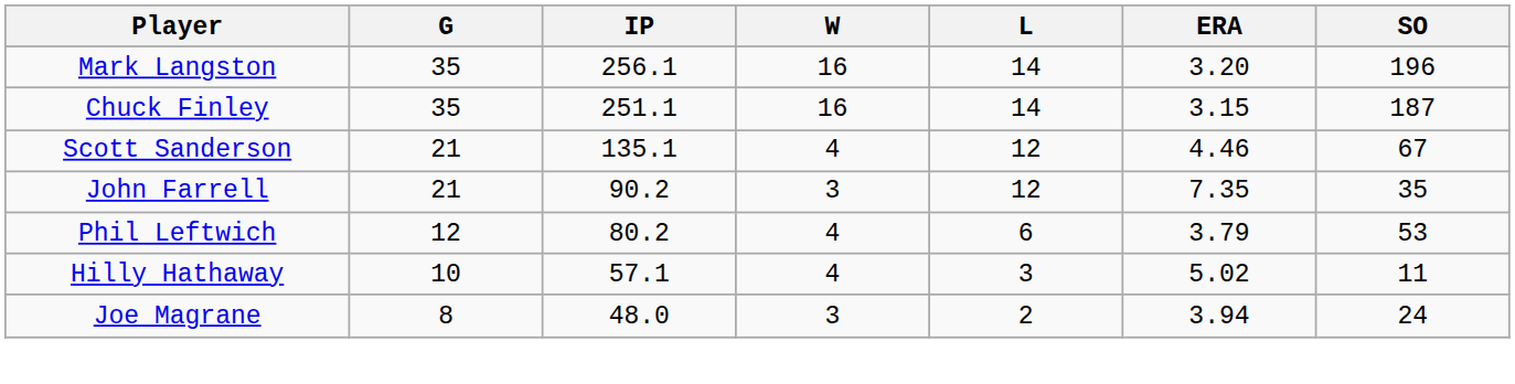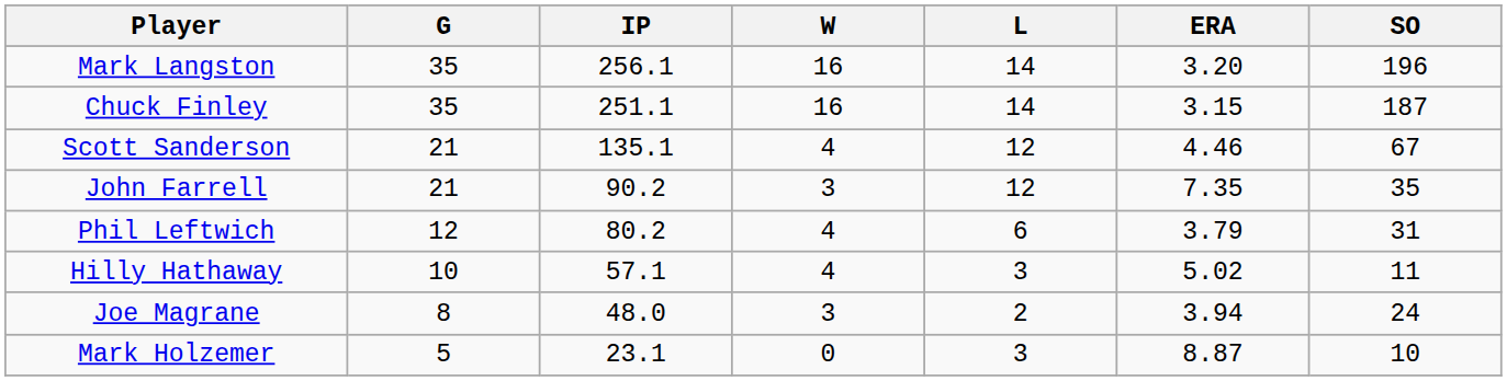 <table class="wikitable sortable">
 <tr>
 <th bgcolor="#DDDDFF" width="16%">Player</th>
 <th bgcolor="#DDDDFF" width="9%">G</th>
 <th bgcolor="#DDDDFF" width="9%">IP</th>
 <th bgcolor="#DDDDFF" width="9%">W</th>
 <th bgcolor="#DDDDFF" width="9%">L</th>
 <th bgcolor="#DDDDFF" width="9%">ERA</th>
 <th bgcolor="#DDDDFF" width="9%">SO</th>
 </tr>
 <tr align=center>
 <td><a href='#'>Mark Langston</a></td>
 <td>35</td>
 <td>256.1</td>
 <td>16</td>
 <td>14</td>
 <td>3.20</td>
 <td>196</td>
 </tr>
 <tr align=center>
 <td><a href='#'>Chuck Finley</a></td>
 <td>35</td>
 <td>251.1</td>
 <td>16</td>
 <td>14</td>
 <td>3.15</td>
 <td>187</td>
 </tr>
 <tr align=center>
 <td><a href='#'>Scott Sanderson</a></td>
 <td>21</td>
 <td>135.1</td>
 <td>4</td>
 <td>12</td>
 <td>4.46</td>
 <td>67</td>
 </tr>
 <tr align=center>
 <td><a href='#'>John Farrell</a></td>
 <td>21</td>
 <td>90.2</td>
 <td>3</td>
 <td>12</td>
 <td>7.35</td>
 <td>35</td>
 </tr>
 <tr align=center>
 <td><a href='#'>Phil Leftwich</a></td>
 <td>12</td>
 <td>80.2</td>
 <td>4</td>
 <td>6</td>
 <td>3.79</td>
-<td>53</td>
+<td>31</td>
 </tr>
 <tr align=center>
 <td><a href='#'>Hilly Hathaway</a></td>
 <td>10</td>
 <td>57.1</td>
 <td>4</td>
 <td>3</td>
 <td>5.02</td>
 <td>11</td>
 </tr>
 <tr align=center>
 <td><a href='#'>Joe Magrane</a></td>
 <td>8</td>
 <td>48.0</td>
 <td>3</td>
 <td>2</td>
 <td>3.94</td>
 <td>24</td>
 </tr>
+<tr align=center>
+<td><a href='#'>Mark Holzemer</a></td>
+<td>5</td>
+<td>23.1</td>
+<td>0</td>
+<td>3</td>
+<td>8.87</td>
+<td>10</td>
+</tr>
 </table>
